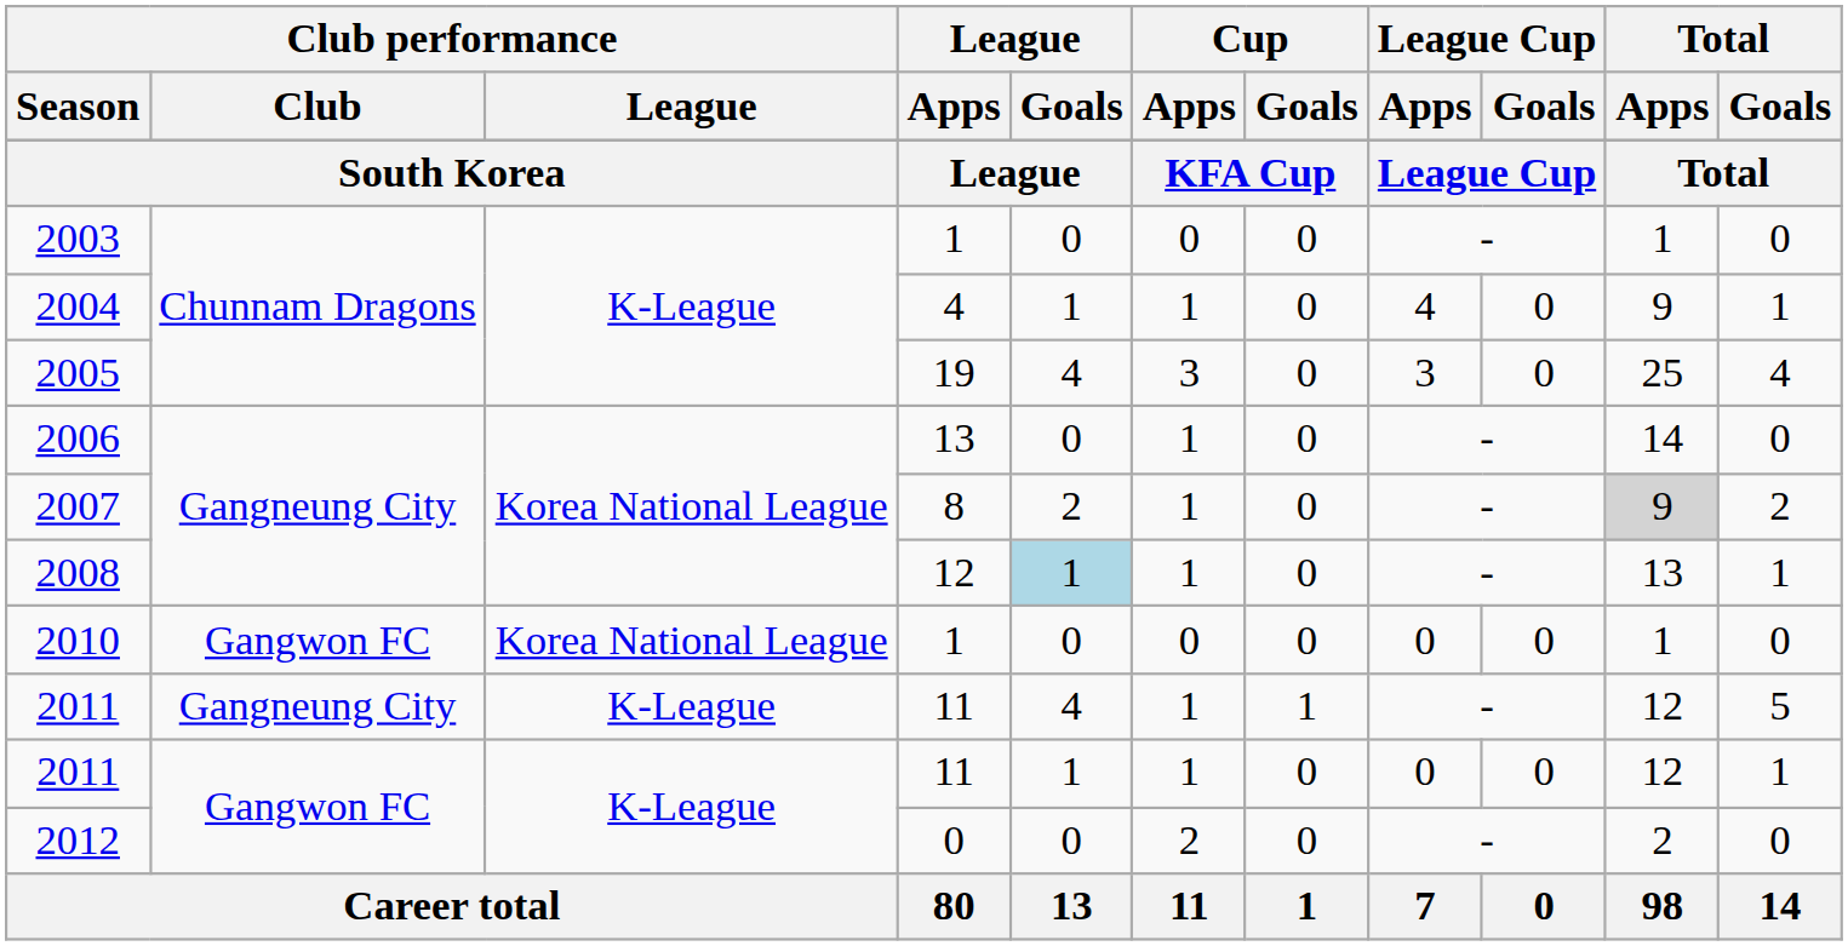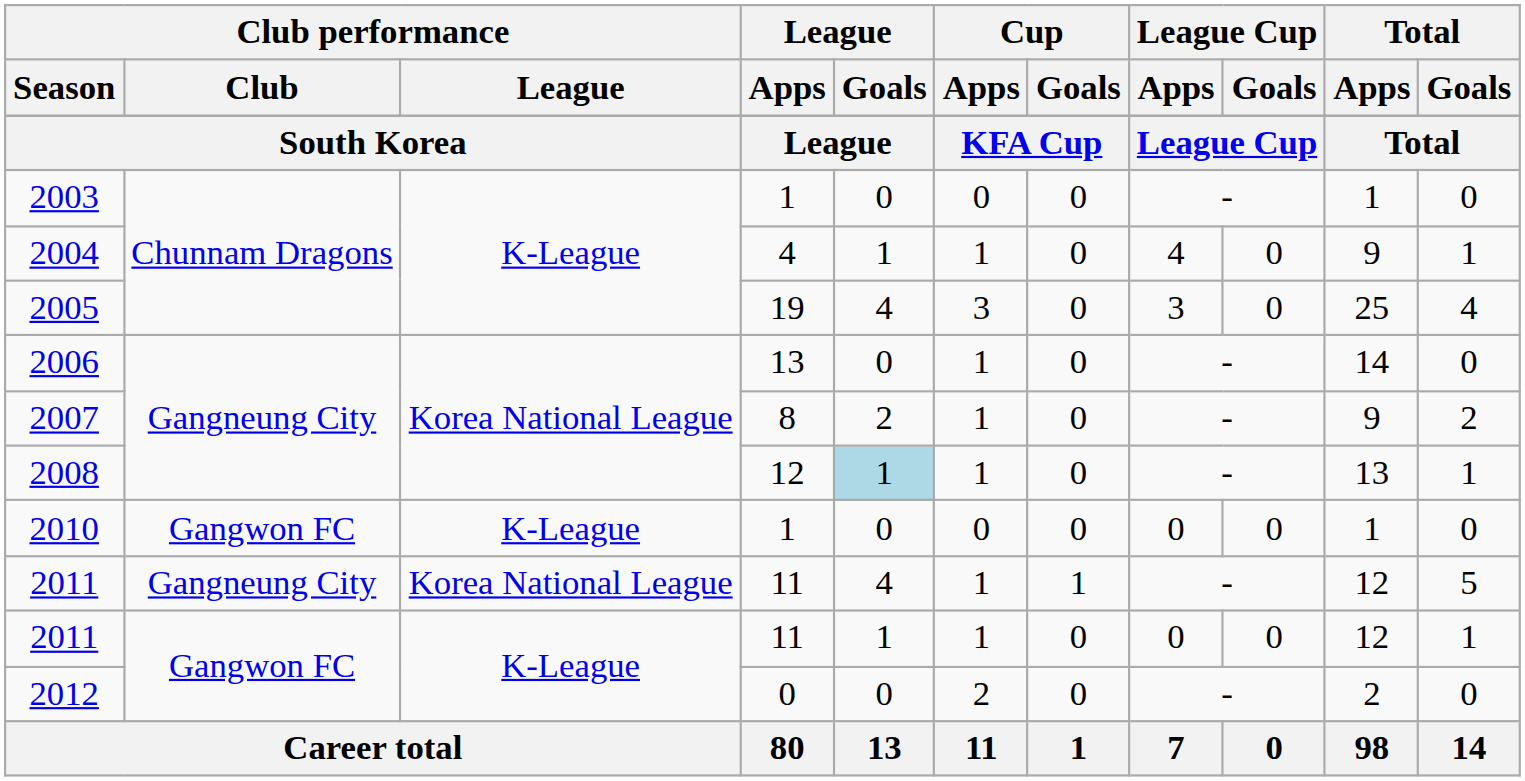 <table class="wikitable" style="text-align:center">
 <tr>
 <th colspan=3>Club performance</th>
 <th colspan=2>League</th>
 <th colspan=2>Cup</th>
 <th colspan=2>League Cup</th>
 <th colspan=2>Total</th>
 </tr>
 <tr>
 <th>Season</th>
 <th>Club</th>
 <th>League</th>
 <th>Apps</th>
 <th>Goals</th>
 <th>Apps</th>
 <th>Goals</th>
 <th>Apps</th>
 <th>Goals</th>
 <th>Apps</th>
 <th>Goals</th>
 </tr>
 <tr>
 </tr>
 <tr>
 <th colspan=3>South Korea</th>
 <th colspan=2>League</th>
 <th colspan=2><a href='#'>KFA Cup</a></th>
 <th colspan=2><a href='#'>League Cup</a></th>
 <th colspan=2>Total</th>
 </tr>
 <tr>
 <td><a href='#'>2003</a></td>
 <td rowspan=3><a href='#'>Chunnam Dragons</a></td>
 <td rowspan=3><a href='#'>K-League</a></td>
 <td>1</td>
 <td>0</td>
 <td>0</td>
 <td>0</td>
 <td colspan=2>-</td>
 <td>1</td>
 <td>0</td>
 </tr>
 <tr>
 <td><a href='#'>2004</a></td>
 <td>4</td>
 <td>1</td>
 <td>1</td>
 <td>0</td>
 <td>4</td>
 <td>0</td>
 <td>9</td>
 <td>1</td>
 </tr>
 <tr>
 <td><a href='#'>2005</a></td>
 <td>19</td>
 <td>4</td>
 <td>3</td>
 <td>0</td>
 <td>3</td>
 <td>0</td>
 <td>25</td>
 <td>4</td>
 </tr>
 <tr>
 <td><a href='#'>2006</a></td>
 <td rowspan=3><a href='#'>Gangneung City</a></td>
 <td rowspan=3><a href='#'>Korea National League</a></td>
 <td>13</td>
 <td>0</td>
 <td>1</td>
 <td>0</td>
 <td colspan=2>-</td>
 <td>14</td>
 <td>0</td>
 </tr>
 <tr>
 <td><a href='#'>2007</a></td>
 <td>8</td>
 <td>2</td>
 <td>1</td>
 <td>0</td>
 <td colspan=2>-</td>
-<td style="background: lightgrey;">9</td>
+<td>9</td>
 <td>2</td>
 </tr>
 <tr>
 <td><a href='#'>2008</a></td>
 <td>12</td>
 <td style="background: lightblue;">1</td>
 <td>1</td>
 <td>0</td>
 <td colspan=2>-</td>
 <td>13</td>
 <td>1</td>
 </tr>
 <tr>
 <td><a href='#'>2010</a></td>
 <td rowspan=1><a href='#'>Gangwon FC</a></td>
-<td rowspan=1><a href='#'>Korea National League</a></td>
+<td rowspan=1><a href='#'>K-League</a></td>
 <td>1</td>
 <td>0</td>
 <td>0</td>
 <td>0</td>
 <td>0</td>
 <td>0</td>
 <td>1</td>
 <td>0</td>
 </tr>
 <tr>
 <td><a href='#'>2011</a></td>
 <td rowspan=1><a href='#'>Gangneung City</a></td>
-<td rowspan=1><a href='#'>K-League</a></td>
+<td rowspan=1><a href='#'>Korea National League</a></td>
 <td>11</td>
 <td>4</td>
 <td>1</td>
 <td>1</td>
 <td colspan=2>-</td>
 <td>12</td>
 <td>5</td>
 </tr>
 <tr>
 <td><a href='#'>2011</a></td>
 <td rowspan=2><a href='#'>Gangwon FC</a></td>
 <td rowspan=2><a href='#'>K-League</a></td>
 <td>11</td>
 <td>1</td>
 <td>1</td>
 <td>0</td>
 <td>0</td>
 <td>0</td>
 <td>12</td>
 <td>1</td>
 </tr>
 <tr>
 <td><a href='#'>2012</a></td>
 <td>0</td>
 <td>0</td>
 <td>2</td>
 <td>0</td>
 <td colspan=2>-</td>
 <td>2</td>
 <td>0</td>
 </tr>
 <tr>
 <th colspan=3>Career total</th>
 <th>80</th>
 <th>13</th>
 <th>11</th>
 <th>1</th>
 <th>7</th>
 <th>0</th>
 <th>98</th>
 <th>14</th>
 </tr>
 </table>
